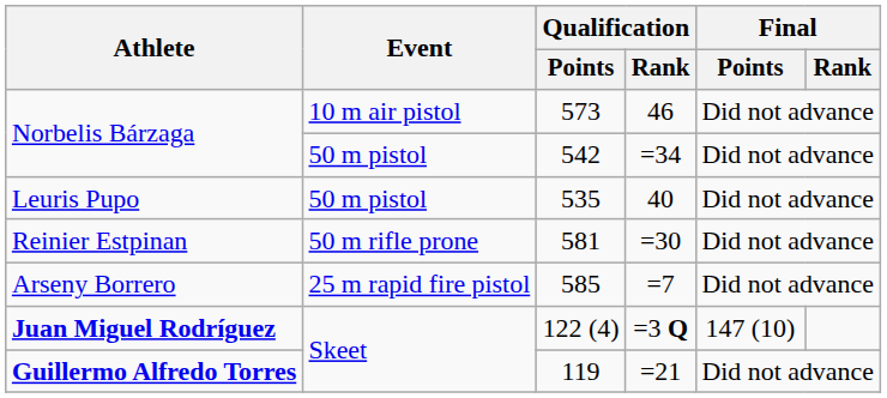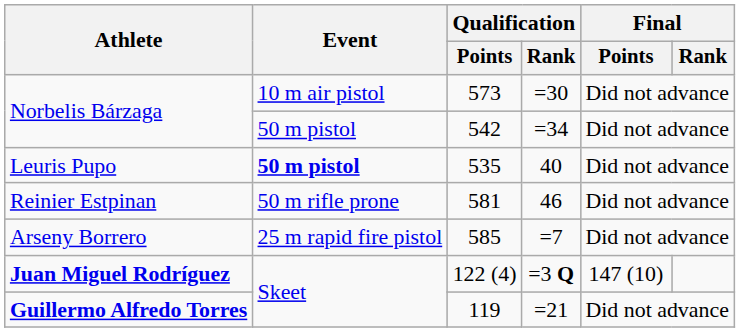 <table class="wikitable" style="font-size:90%">
 <tr>
 <th rowspan="2">Athlete</th>
 <th rowspan="2">Event</th>
 <th colspan=2>Qualification</th>
 <th colspan=2>Final</th>
 </tr>
 <tr style="font-size:95%">
 <th>Points</th>
 <th>Rank</th>
 <th>Points</th>
 <th>Rank</th>
 </tr>
 <tr align=center>
 <td align=left rowspan=2><a href='#'>Norbelis Bárzaga</a></td>
 <td align=left><a href='#'>10 m air pistol</a></td>
 <td>573</td>
-<td>46</td>
+<td>=30</td>
 <td colspan=2>Did not advance</td>
 </tr>
 <tr align=center>
 <td align=left><a href='#'>50 m pistol</a></td>
 <td>542</td>
 <td>=34</td>
 <td colspan=2>Did not advance</td>
 </tr>
 <tr align=center>
 <td align=left><a href='#'>Leuris Pupo</a></td>
-<td align=left><a href='#'>50 m pistol</a></td>
+<td align=left><strong><a href='#'>50 m pistol</a></strong></td>
 <td>535</td>
 <td>40</td>
 <td colspan=2>Did not advance</td>
 </tr>
 <tr align=center>
 <td align=left><a href='#'>Reinier Estpinan</a></td>
 <td align=left><a href='#'>50 m rifle prone</a></td>
 <td>581</td>
-<td>=30</td>
+<td>46</td>
 <td colspan=2>Did not advance</td>
 </tr>
 <tr align=center>
 <td align=left><a href='#'>Arseny Borrero</a></td>
 <td align=left><a href='#'>25 m rapid fire pistol</a></td>
 <td>585</td>
 <td>=7</td>
 <td colspan=2>Did not advance</td>
 </tr>
 <tr align=center>
 <td align=left><strong><a href='#'>Juan Miguel Rodríguez</a></strong></td>
 <td align=left rowspan=2><a href='#'>Skeet</a></td>
 <td>122 (4)</td>
 <td>=3 <strong>Q</strong></td>
 <td>147 (10)</td>
 <td></td>
 </tr>
 <tr align=center>
 <td align=left><strong><a href='#'>Guillermo Alfredo Torres</a></strong></td>
 <td>119</td>
 <td>=21</td>
 <td colspan=2>Did not advance</td>
 </tr>
 </table>
